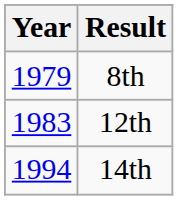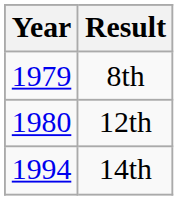 <table class="wikitable" style="text-align:center">
 <tr>
 <th>Year</th>
 <th>Result</th>
 </tr>
 <tr>
 <td><a href='#'>1979</a></td>
 <td>8th</td>
 </tr>
 <tr>
-<td><a href='#'>1983</a></td>
+<td><a href='#'>1980</a></td>
 <td>12th</td>
 </tr>
 <tr>
 <td><a href='#'>1994</a></td>
 <td>14th</td>
 </tr>
 </table>
